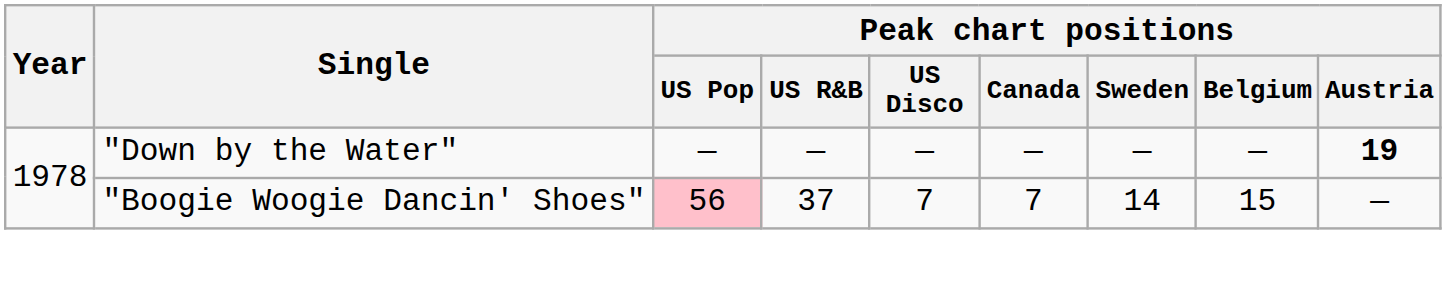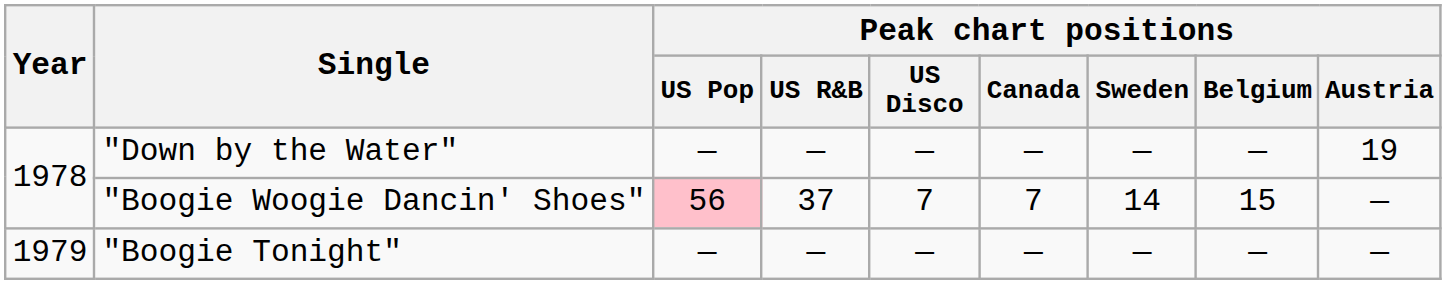 <table class="wikitable" style="text-align:center;">
 <tr>
 <th rowspan="2">Year</th>
 <th rowspan="2">Single</th>
 <th colspan="7">Peak chart positions</th>
 </tr>
 <tr style="font-size:smaller;">
 <th width="40">US Pop </th>
 <th width="40">US R&B </th>
 <th width="40">US Disco </th>
 <th width="40">Canada </th>
 <th width="40">Sweden </th>
 <th width="40">Belgium </th>
 <th width="40">Austria </th>
 </tr>
 <tr>
 <td rowspan="2">1978</td>
 <td align="left">"Down by the Water"</td>
 <td>—</td>
 <td>—</td>
 <td>—</td>
 <td>—</td>
 <td>—</td>
 <td>—</td>
-<td><strong>19</strong></td>
+<td>19</td>
 </tr>
 <tr>
 <td align="left">"Boogie Woogie Dancin' Shoes"</td>
 <td style="background: pink;">56</td>
 <td>37</td>
 <td>7</td>
 <td>7</td>
 <td>14</td>
 <td>15</td>
 <td>—</td>
 </tr>
+<tr>
+<td rowspan="1">1979</td>
+<td align="left">"Boogie Tonight"</td>
+<td>—</td>
+<td>—</td>
+<td>—</td>
+<td>—</td>
+<td>—</td>
+<td>—</td>
+<td>—</td>
+</tr>
 </table>
